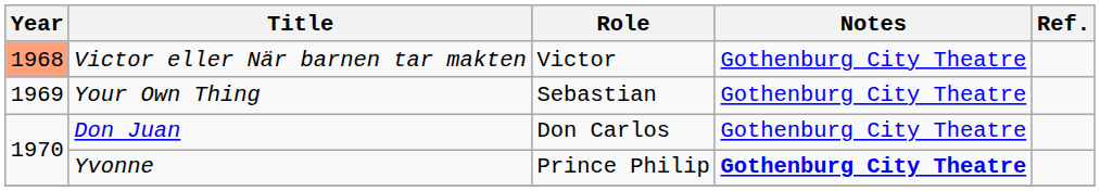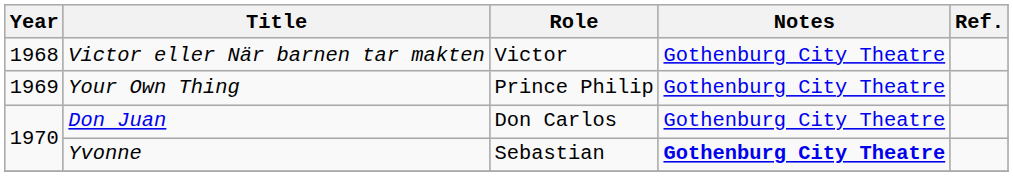 <table class="wikitable">
 <tr>
 <th>Year</th>
 <th>Title</th>
 <th>Role</th>
 <th>Notes</th>
 <th>Ref.</th>
 </tr>
 <tr>
-<td style="background: lightsalmon;">1968</td>
+<td>1968</td>
 <td><em>Victor eller När barnen tar makten</em></td>
 <td>Victor</td>
 <td><a href='#'>Gothenburg City Theatre</a></td>
 <td></td>
 </tr>
 <tr>
 <td>1969</td>
 <td><em>Your Own Thing</em></td>
-<td>Sebastian</td>
+<td>Prince Philip</td>
 <td><a href='#'>Gothenburg City Theatre</a></td>
 <td></td>
 </tr>
 <tr>
 <td rowspan="2">1970</td>
 <td><em><a href='#'>Don Juan</a></em></td>
 <td>Don Carlos</td>
 <td><a href='#'>Gothenburg City Theatre</a></td>
 <td></td>
 </tr>
 <tr>
 <td><em>Yvonne</em></td>
-<td>Prince Philip</td>
+<td>Sebastian</td>
 <td><strong><a href='#'>Gothenburg City Theatre</a></strong></td>
 <td></td>
 </tr>
 <tr>
 </tr>
 </table>
